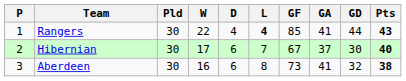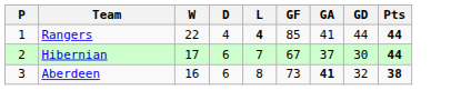 <table class="wikitable" style="text-align: center;">
 <tr>
 <th width=30>P</th>
 <th width=140>Team</th>
-<th width=30>Pld</th>
 <th width=30>W</th>
 <th width=30>D</th>
 <th width=30>L</th>
 <th width=30>GF</th>
 <th width=30>GA</th>
 <th width=30>GD</th>
 <th width=30>Pts</th>
 </tr>
 <tr>
 <td>1</td>
 <td align=left><a href='#'>Rangers</a></td>
-<td>30</td>
 <td>22</td>
 <td>4</td>
 <td><strong>4</strong></td>
 <td>85</td>
 <td>41</td>
 <td>44</td>
-<td><strong>43</strong></td>
+<td><strong>44</strong></td>
 </tr>
 <tr style="background:#ccffcc;">
 <td>2</td>
 <td align=left><a href='#'>Hibernian</a></td>
-<td>30</td>
 <td>17</td>
 <td>6</td>
 <td>7</td>
 <td>67</td>
 <td>37</td>
 <td>30</td>
-<td><strong>40</strong></td>
+<td><strong>44</strong></td>
 </tr>
 <tr>
 <td>3</td>
 <td align=left><a href='#'>Aberdeen</a></td>
-<td>30</td>
 <td>16</td>
 <td>6</td>
 <td>8</td>
 <td>73</td>
-<td>41</td>
+<td><strong>41</strong></td>
 <td>32</td>
 <td><strong>38</strong></td>
 </tr>
 </table>
